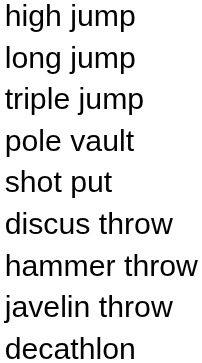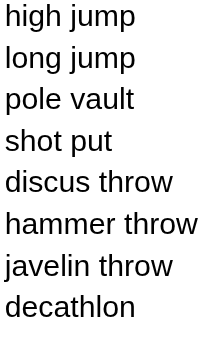 <table>
 <tr>
 <td>high jump<br></td>
 <td></td>
 <td></td>
 <td></td>
 </tr>
 <tr>
 <td>long jump<br></td>
-<td></td>
-<td></td>
-<td></td>
-</tr>
-<tr>
-<td>triple jump<br></td>
 <td></td>
 <td></td>
 <td></td>
 </tr>
 <tr>
 <td>pole vault<br></td>
 <td></td>
 <td></td>
 <td></td>
 </tr>
 <tr>
 <td>shot put<br></td>
 <td></td>
 <td></td>
 <td></td>
 </tr>
 <tr>
 <td>discus throw<br></td>
 <td></td>
 <td></td>
 <td></td>
 </tr>
 <tr>
 <td>hammer throw<br></td>
 <td></td>
 <td></td>
 <td></td>
 </tr>
 <tr>
 <td>javelin throw<br></td>
 <td></td>
 <td></td>
 <td></td>
 </tr>
 <tr>
 <td>decathlon<br></td>
 <td></td>
 <td></td>
 <td></td>
 </tr>
 </table>
